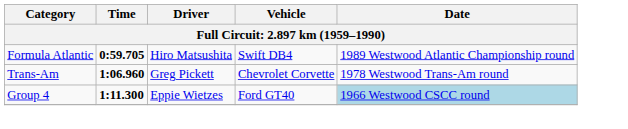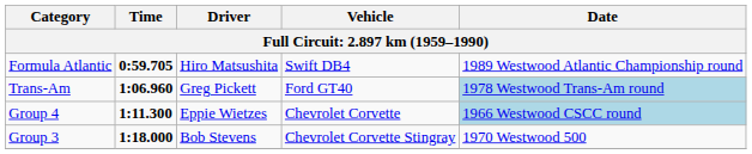 <table class="wikitable">
 <tr>
 <th>Category</th>
 <th>Time</th>
 <th>Driver</th>
 <th>Vehicle</th>
 <th>Date</th>
 </tr>
 <tr>
 <th colspan=5>Full Circuit: 2.897 km (1959–1990)</th>
 </tr>
 <tr>
 <td><a href='#'>Formula Atlantic</a></td>
 <td><strong>0:59.705</strong></td>
 <td><a href='#'>Hiro Matsushita</a></td>
 <td><a href='#'>Swift DB4</a></td>
 <td><a href='#'>1989 Westwood Atlantic Championship round</a></td>
 </tr>
 <tr>
 <td><a href='#'>Trans-Am</a></td>
 <td><strong>1:06.960</strong></td>
 <td><a href='#'>Greg Pickett</a></td>
-<td><a href='#'>Chevrolet Corvette</a></td>
-<td><a href='#'>1978 Westwood Trans-Am round</a></td>
+<td><a href='#'>Ford GT40</a></td>
+<td style="background: lightblue;"><a href='#'>1978 Westwood Trans-Am round</a></td>
 </tr>
 <tr>
 <td><a href='#'>Group 4</a></td>
 <td><strong>1:11.300</strong></td>
 <td><a href='#'>Eppie Wietzes</a></td>
-<td><a href='#'>Ford GT40</a></td>
+<td><a href='#'>Chevrolet Corvette</a></td>
 <td style="background: lightblue;"><a href='#'>1966 Westwood CSCC round</a></td>
+</tr>
+<tr>
+<td><a href='#'>Group 3</a></td>
+<td><strong>1:18.000</strong></td>
+<td><a href='#'>Bob Stevens</a></td>
+<td><a href='#'>Chevrolet Corvette Stingray</a></td>
+<td><a href='#'>1970 Westwood 500</a></td>
 </tr>
 <tr>
 </tr>
 </table>
